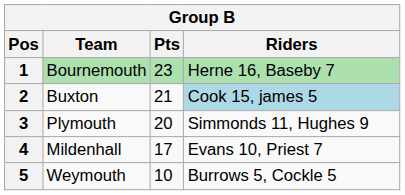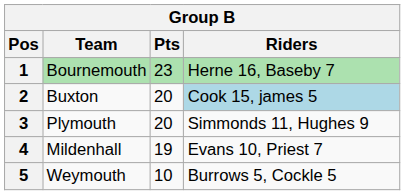 <table class="wikitable">
 <tr>
 <th colspan="4">Group B</th>
 </tr>
 <tr>
 <th width=20>Pos</th>
 <th width=80>Team</th>
 <th width=20>Pts</th>
 <th width=200>Riders</th>
 </tr>
 <tr style="background:#ACE1AF;">
 <th>1</th>
 <td>Bournemouth</td>
 <td>23</td>
 <td>Herne 16, Baseby 7</td>
 </tr>
 <tr>
 <th>2</th>
 <td>Buxton</td>
-<td>21</td>
+<td>20</td>
 <td style="background: lightblue;">Cook 15, james 5</td>
 </tr>
 <tr>
 <th>3</th>
 <td>Plymouth</td>
 <td>20</td>
 <td>Simmonds 11, Hughes 9</td>
 </tr>
 <tr>
 <th>4</th>
 <td>Mildenhall</td>
-<td>17</td>
+<td>19</td>
 <td>Evans 10, Priest 7</td>
 </tr>
 <tr>
 <th>5</th>
 <td>Weymouth</td>
 <td>10</td>
 <td>Burrows 5, Cockle 5</td>
 </tr>
 </table>
